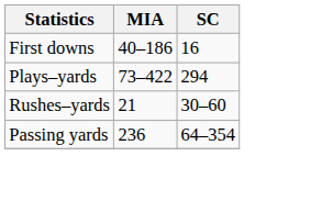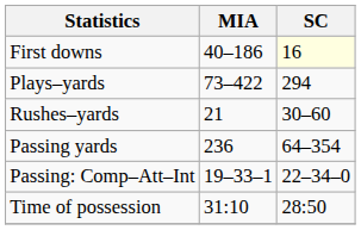 <table class="wikitable">
 <tr>
 <th>Statistics</th>
 <th>MIA</th>
 <th>SC</th>
 </tr>
 <tr>
 <td>First downs</td>
 <td>40–186</td>
-<td>16</td>
+<td style="background: lightyellow;">16</td>
 </tr>
 <tr>
 <td>Plays–yards</td>
 <td>73–422</td>
 <td>294</td>
 </tr>
 <tr>
 <td>Rushes–yards</td>
 <td>21</td>
 <td>30–60</td>
 </tr>
 <tr>
 <td>Passing yards</td>
 <td>236</td>
 <td>64–354</td>
 </tr>
 <tr>
+<td>Passing: Comp–Att–Int</td>
+<td>19–33–1</td>
+<td>22–34–0</td>
+</tr>
+<tr>
+<td>Time of possession</td>
+<td>31:10</td>
+<td>28:50</td>
+</tr>
+<tr>
 </tr>
 </table>
